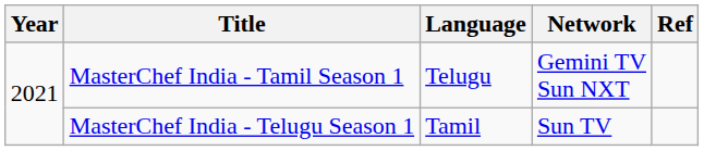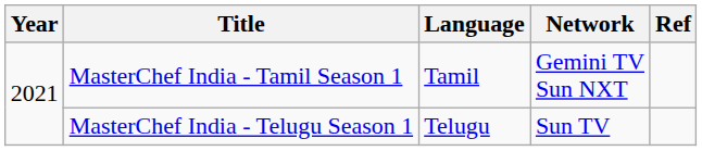 <table class="wikitable">
 <tr>
 <th>Year</th>
 <th>Title</th>
 <th>Language</th>
 <th>Network</th>
 <th>Ref</th>
 </tr>
 <tr>
 <td rowspan="2">2021</td>
 <td><a href='#'>MasterChef India - Tamil Season 1</a></td>
-<td><a href='#'>Telugu</a></td>
+<td><a href='#'>Tamil</a></td>
 <td><a href='#'>Gemini TV</a><br><a href='#'>Sun NXT</a></td>
 <td></td>
 </tr>
 <tr>
 <td><a href='#'>MasterChef India - Telugu Season 1</a></td>
-<td><a href='#'>Tamil</a></td>
+<td><a href='#'>Telugu</a></td>
 <td><a href='#'>Sun TV</a></td>
 <td></td>
 </tr>
 </table>
